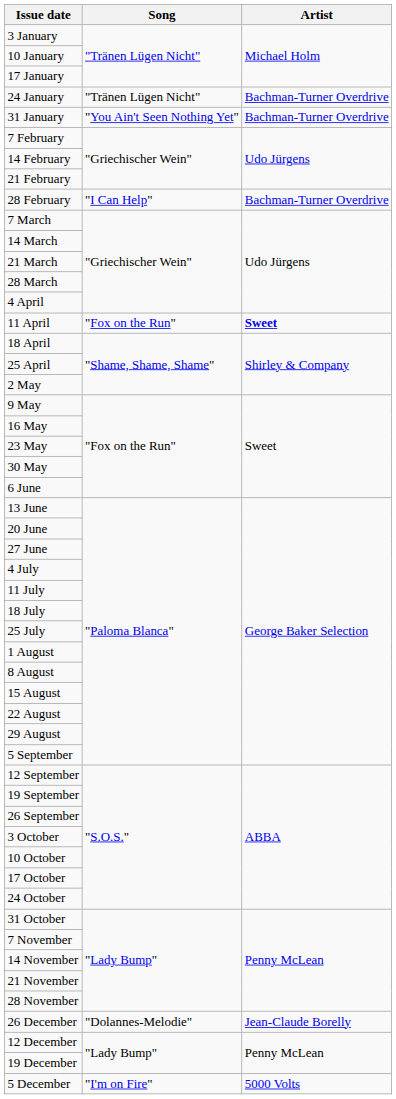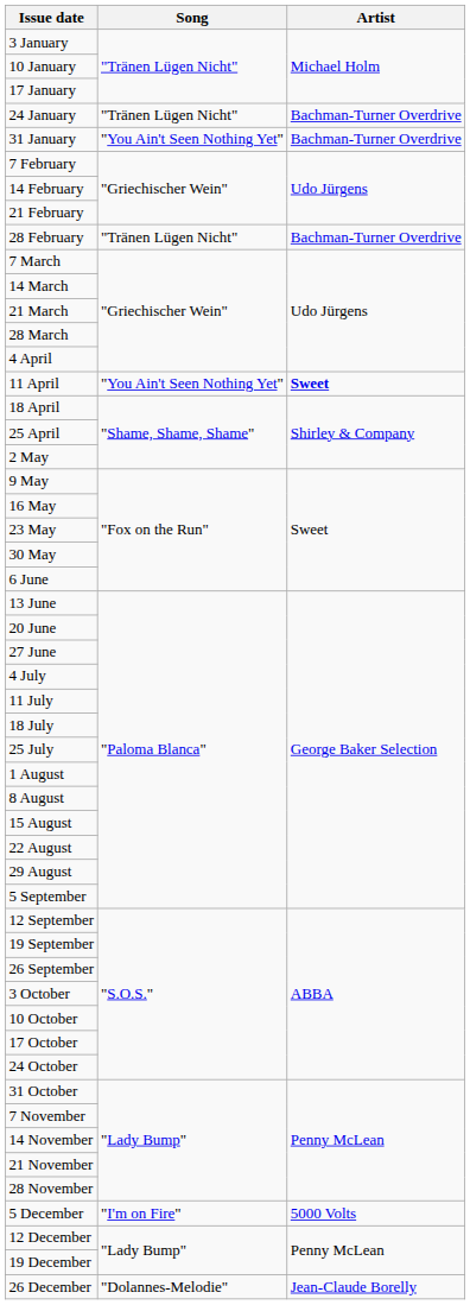 <table class="sortable wikitable">
 <tr>
 <th>Issue date</th>
 <th>Song</th>
 <th>Artist</th>
 </tr>
 <tr>
 <td>3 January</td>
 <td rowspan="3"><a href='#'>"Tränen Lügen Nicht"</a></td>
 <td rowspan="3"><a href='#'>Michael Holm</a></td>
 </tr>
 <tr>
 <td>10 January</td>
 </tr>
 <tr>
 <td>17 January</td>
 </tr>
 <tr>
 <td>24 January</td>
 <td>"Tränen Lügen Nicht"</td>
 <td><a href='#'>Bachman-Turner Overdrive</a></td>
 </tr>
 <tr>
 <td>31 January</td>
 <td>"<a href='#'>You Ain't Seen Nothing Yet</a>"</td>
 <td><a href='#'>Bachman-Turner Overdrive</a></td>
 </tr>
 <tr>
 <td>7 February</td>
 <td rowspan="3">"Griechischer Wein"</td>
 <td rowspan="3"><a href='#'>Udo Jürgens</a></td>
 </tr>
 <tr>
 <td>14 February</td>
 </tr>
 <tr>
 <td>21 February</td>
 </tr>
 <tr>
 <td>28 February</td>
-<td>"<a href='#'>I Can Help</a>"</td>
+<td>"Tränen Lügen Nicht"</td>
 <td><a href='#'>Bachman-Turner Overdrive</a></td>
 </tr>
 <tr>
 <td>7 March</td>
 <td rowspan="5">"Griechischer Wein"</td>
 <td rowspan="5">Udo Jürgens</td>
 </tr>
 <tr>
 <td>14 March</td>
 </tr>
 <tr>
 <td>21 March</td>
 </tr>
 <tr>
 <td>28 March</td>
 </tr>
 <tr>
 <td>4 April</td>
 </tr>
 <tr>
 <td>11 April</td>
-<td>"<a href='#'>Fox on the Run</a>"</td>
+<td>"<a href='#'>You Ain't Seen Nothing Yet</a>"</td>
 <td><strong><a href='#'>Sweet</a></strong></td>
 </tr>
 <tr>
 <td>18 April</td>
 <td rowspan="3">"<a href='#'>Shame, Shame, Shame</a>"</td>
 <td rowspan="3"><a href='#'>Shirley & Company</a></td>
 </tr>
 <tr>
 <td>25 April</td>
 </tr>
 <tr>
 <td>2 May</td>
 </tr>
 <tr>
 <td>9 May</td>
 <td rowspan="5">"Fox on the Run"</td>
 <td rowspan="5">Sweet</td>
 </tr>
 <tr>
 <td>16 May</td>
 </tr>
 <tr>
 <td>23 May</td>
 </tr>
 <tr>
 <td>30 May</td>
 </tr>
 <tr>
 <td>6 June</td>
 </tr>
 <tr>
 <td>13 June</td>
 <td rowspan="13">"<a href='#'>Paloma Blanca</a>"</td>
 <td rowspan="13"><a href='#'>George Baker Selection</a></td>
 </tr>
 <tr>
 <td>20 June</td>
 </tr>
 <tr>
 <td>27 June</td>
 </tr>
 <tr>
 <td>4 July</td>
 </tr>
 <tr>
 <td>11 July</td>
 </tr>
 <tr>
 <td>18 July</td>
 </tr>
 <tr>
 <td>25 July</td>
 </tr>
 <tr>
 <td>1 August</td>
 </tr>
 <tr>
 <td>8 August</td>
 </tr>
 <tr>
 <td>15 August</td>
 </tr>
 <tr>
 <td>22 August</td>
 </tr>
 <tr>
 <td>29 August</td>
 </tr>
 <tr>
 <td>5 September</td>
 </tr>
 <tr>
 <td>12 September</td>
 <td rowspan="7">"<a href='#'>S.O.S.</a>"</td>
 <td rowspan="7"><a href='#'>ABBA</a></td>
 </tr>
 <tr>
 <td>19 September</td>
 </tr>
 <tr>
 <td>26 September</td>
 </tr>
 <tr>
 <td>3 October</td>
 </tr>
 <tr>
 <td>10 October</td>
 </tr>
 <tr>
 <td>17 October</td>
 </tr>
 <tr>
 <td>24 October</td>
 </tr>
 <tr>
 <td>31 October</td>
 <td rowspan="5">"<a href='#'>Lady Bump</a>"</td>
 <td rowspan="5"><a href='#'>Penny McLean</a></td>
 </tr>
 <tr>
 <td>7 November</td>
 </tr>
 <tr>
 <td>14 November</td>
 </tr>
 <tr>
 <td>21 November</td>
 </tr>
 <tr>
 <td>28 November</td>
 </tr>
 <tr>
-<td>26 December</td>
-<td>"Dolannes-Melodie"</td>
-<td><a href='#'>Jean-Claude Borelly</a></td>
+<td>5 December</td>
+<td>"<a href='#'>I'm on Fire</a>"</td>
+<td><a href='#'>5000 Volts</a></td>
 </tr>
 <tr>
 <td>12 December</td>
 <td rowspan="2">"Lady Bump"</td>
 <td rowspan="2">Penny McLean</td>
 </tr>
 <tr>
 <td>19 December</td>
 </tr>
 <tr>
-<td>5 December</td>
-<td>"<a href='#'>I'm on Fire</a>"</td>
-<td><a href='#'>5000 Volts</a></td>
+<td>26 December</td>
+<td>"Dolannes-Melodie"</td>
+<td><a href='#'>Jean-Claude Borelly</a></td>
 </tr>
 </table>
